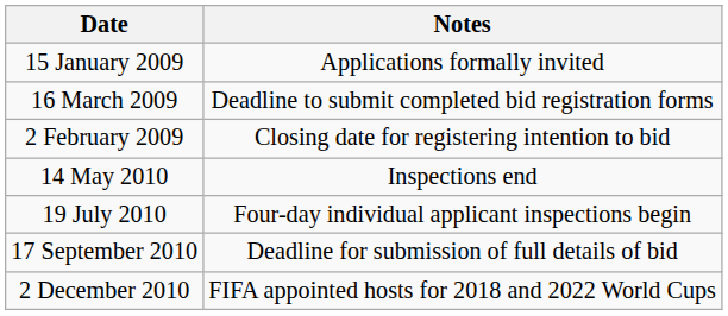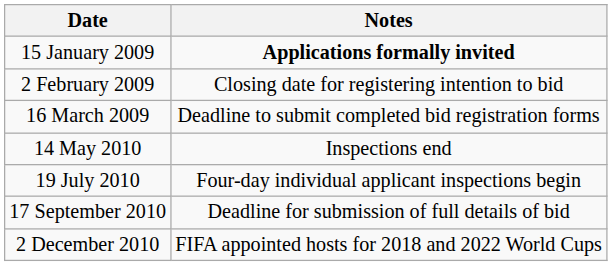 <table class="wikitable" style="text-align: center;">
 <tr>
 <th>Date</th>
 <th>Notes</th>
 </tr>
 <tr>
 <td>15 January 2009</td>
-<td>Applications formally invited</td>
+<td><strong>Applications formally invited</strong></td>
+</tr>
+<tr>
+<td>2 February 2009</td>
+<td>Closing date for registering intention to bid</td>
 </tr>
 <tr>
 <td>16 March 2009</td>
 <td>Deadline to submit completed bid registration forms</td>
-</tr>
-<tr>
-<td>2 February 2009</td>
-<td>Closing date for registering intention to bid</td>
 </tr>
 <tr>
 <td>14 May 2010</td>
 <td>Inspections end</td>
 </tr>
 <tr>
 <td>19 July 2010</td>
 <td>Four-day individual applicant inspections begin</td>
 </tr>
 <tr>
 <td>17 September 2010</td>
 <td>Deadline for submission of full details of bid</td>
 </tr>
 <tr>
 <td>2 December 2010</td>
 <td>FIFA appointed hosts for 2018 and 2022 World Cups</td>
 </tr>
 </table>
